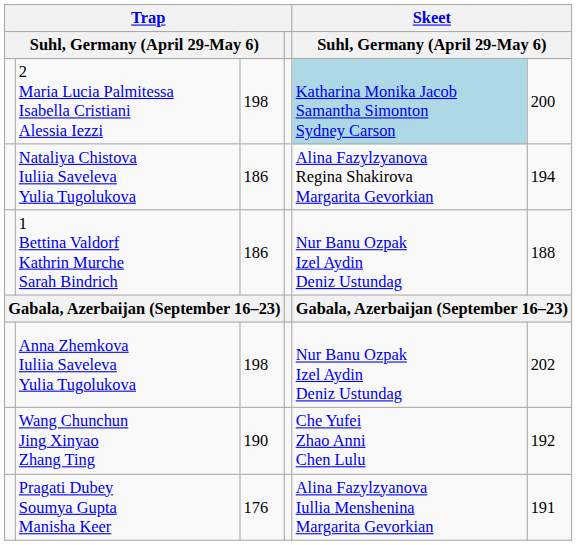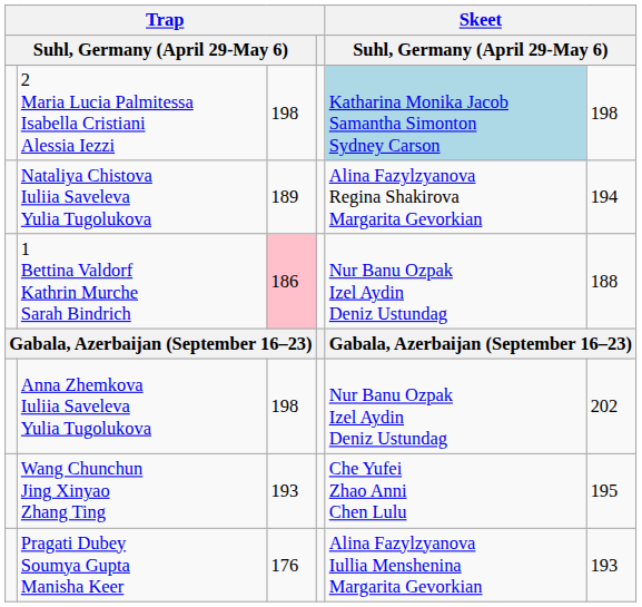 <table class="wikitable" style="font-size: 95%">
 <tr>
 <th colspan="4"><a href='#'>Trap</a></th>
 <th colspan="3"><a href='#'>Skeet</a></th>
 </tr>
 <tr>
 <th colspan="3">Suhl, Germany (April 29-May 6)</th>
 <th></th>
 <th colspan="3">Suhl, Germany (April 29-May 6)</th>
 </tr>
 <tr>
 <td></td>
 <td> 2<br><a href='#'>Maria Lucia Palmitessa</a><br><a href='#'>Isabella Cristiani</a><br><a href='#'>Alessia Iezzi</a></td>
 <td>198</td>
 <td></td>
 <td style="background: lightblue;"><br><a href='#'>Katharina Monika Jacob</a><br><a href='#'>Samantha Simonton</a><br><a href='#'>Sydney Carson</a></td>
-<td>200</td>
+<td>198</td>
 </tr>
 <tr>
 <td></td>
 <td><a href='#'>Nataliya Chistova</a><br><a href='#'>Iuliia Saveleva</a><br><a href='#'>Yulia Tugolukova</a></td>
-<td>186</td>
+<td>189</td>
 <td></td>
 <td><a href='#'>Alina Fazylzyanova</a><br>Regina Shakirova<br><a href='#'>Margarita Gevorkian</a></td>
 <td>194</td>
 </tr>
 <tr>
 <td></td>
 <td> 1<br><a href='#'>Bettina Valdorf</a><br><a href='#'>Kathrin Murche</a><br><a href='#'>Sarah Bindrich</a></td>
-<td>186</td>
+<td style="background: pink;">186</td>
 <td></td>
 <td><br><a href='#'>Nur Banu Ozpak</a><br><a href='#'>Izel Aydin</a><br><a href='#'>Deniz Ustundag</a></td>
 <td>188</td>
 </tr>
 <tr>
 <th colspan="3">Gabala, Azerbaijan (September 16–23)</th>
 <th></th>
 <th colspan="3">Gabala, Azerbaijan (September 16–23)</th>
 </tr>
 <tr>
 <td></td>
 <td><a href='#'>Anna Zhemkova</a><br><a href='#'>Iuliia Saveleva</a><br><a href='#'>Yulia Tugolukova</a></td>
 <td>198</td>
 <td></td>
 <td><br><a href='#'>Nur Banu Ozpak</a><br><a href='#'>Izel Aydin</a><br><a href='#'>Deniz Ustundag</a></td>
 <td>202</td>
 </tr>
 <tr>
 <td></td>
 <td><a href='#'>Wang Chunchun</a><br><a href='#'>Jing Xinyao</a><br><a href='#'>Zhang Ting</a></td>
-<td>190</td>
+<td>193</td>
 <td></td>
 <td><a href='#'>Che Yufei</a><br><a href='#'>Zhao Anni</a><br><a href='#'>Chen Lulu</a></td>
-<td>192</td>
+<td>195</td>
 </tr>
 <tr>
 <td></td>
 <td><a href='#'>Pragati Dubey</a><br><a href='#'>Soumya Gupta</a><br><a href='#'>Manisha Keer</a></td>
 <td>176</td>
 <td></td>
 <td><a href='#'>Alina Fazylzyanova</a><br><a href='#'>Iullia Menshenina</a><br><a href='#'>Margarita Gevorkian</a></td>
-<td>191</td>
+<td>193</td>
 </tr>
 </table>
